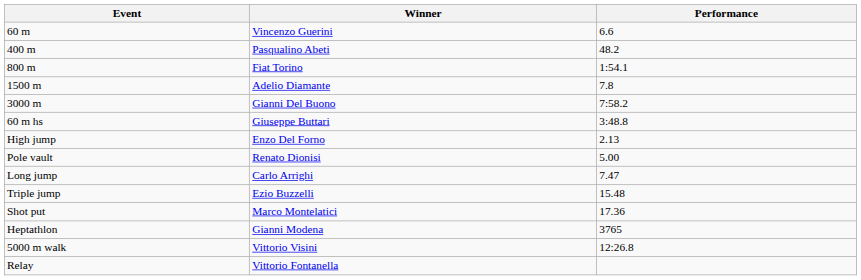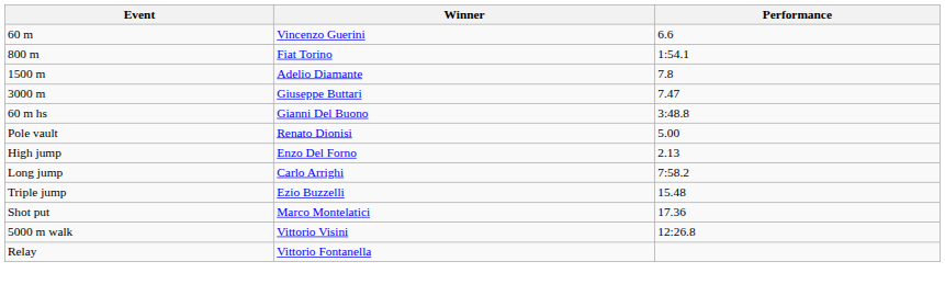 <table class="wikitable" width=95% style="font-size:100%; text-align:left;">
 <tr>
 <th>Event</th>
 <th>Winner</th>
 <th>Performance</th>
 </tr>
 <tr>
 <td>60 m</td>
 <td><a href='#'>Vincenzo Guerini</a></td>
 <td>6.6</td>
-</tr>
-<tr>
-<td>400 m</td>
-<td><a href='#'>Pasqualino Abeti</a></td>
-<td>48.2</td>
 </tr>
 <tr>
 <td>800 m</td>
 <td><a href='#'>Fiat Torino </a></td>
 <td>1:54.1</td>
 </tr>
 <tr>
 <td>1500 m</td>
 <td><a href='#'>Adelio Diamante</a></td>
 <td>7.8</td>
 </tr>
 <tr>
 <td>3000 m</td>
-<td><a href='#'>Gianni Del Buono </a></td>
-<td>7:58.2</td>
+<td><a href='#'>Giuseppe Buttari</a></td>
+<td>7.47</td>
 </tr>
 <tr>
 <td>60 m hs</td>
-<td><a href='#'>Giuseppe Buttari</a></td>
+<td><a href='#'>Gianni Del Buono </a></td>
 <td>3:48.8</td>
+</tr>
+<tr>
+<td>Pole vault</td>
+<td><a href='#'>Renato Dionisi </a></td>
+<td>5.00</td>
 </tr>
 <tr>
 <td>High jump</td>
 <td><a href='#'>Enzo Del Forno</a></td>
 <td>2.13</td>
 </tr>
 <tr>
-<td>Pole vault</td>
-<td><a href='#'>Renato Dionisi </a></td>
-<td>5.00</td>
-</tr>
-<tr>
 <td>Long jump</td>
 <td><a href='#'>Carlo Arrighi </a></td>
-<td>7.47</td>
+<td>7:58.2</td>
 </tr>
 <tr>
 <td>Triple jump</td>
 <td><a href='#'>Ezio Buzzelli </a></td>
 <td>15.48</td>
 </tr>
 <tr>
 <td>Shot put</td>
 <td><a href='#'>Marco Montelatici</a></td>
 <td>17.36</td>
 </tr>
 <tr>
-<td>Heptathlon</td>
-<td><a href='#'>Gianni Modena</a></td>
-<td>3765</td>
-</tr>
-<tr>
 <td>5000 m walk</td>
 <td><a href='#'>Vittorio Visini </a></td>
 <td>12:26.8</td>
 </tr>
 <tr>
 <td>Relay</td>
 <td><a href='#'>Vittorio Fontanella</a></td>
 <td></td>
 </tr>
 </table>
